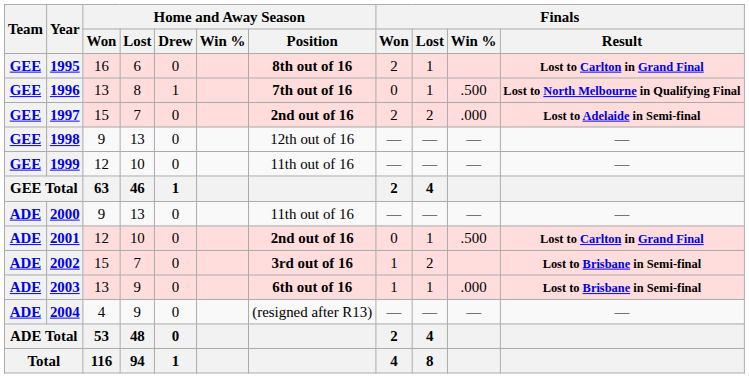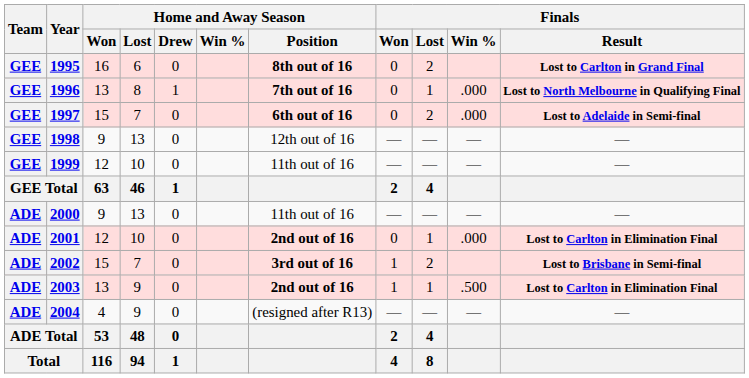 <table class="wikitable" style="font-size: 95%; text-align:center;">
 <tr>
 <th rowspan="2">Team</th>
 <th rowspan="2">Year</th>
 <th colspan="5">Home and Away Season</th>
 <th colspan="4">Finals</th>
 </tr>
 <tr>
 <th>Won</th>
 <th>Lost</th>
 <th>Drew</th>
 <th>Win %</th>
 <th>Position</th>
 <th>Won</th>
 <th>Lost</th>
 <th>Win %</th>
 <th>Result</th>
 </tr>
 <tr ! style="background:#fdd;">
 <th><a href='#'>GEE</a></th>
 <th><a href='#'>1995</a></th>
 <td>16</td>
 <td>6</td>
 <td>0</td>
 <td></td>
 <td><strong>8th out of 16</strong></td>
+<td>0</td>
 <td>2</td>
-<td>1</td>
 <td></td>
 <td><small><strong>Lost to <a href='#'>Carlton</a> in <a href='#'>Grand Final</a></strong></small></td>
 </tr>
 <tr ! style="background:#fdd;">
 <th><a href='#'>GEE</a></th>
 <th><a href='#'>1996</a></th>
 <td>13</td>
 <td>8</td>
 <td>1</td>
 <td></td>
 <td><strong>7th out of 16</strong></td>
 <td>0</td>
 <td>1</td>
-<td>.500</td>
+<td>.000</td>
 <td><small><strong>Lost to <a href='#'>North Melbourne</a> in Qualifying Final</strong></small></td>
 </tr>
 <tr ! style="background:#fdd;">
 <th><a href='#'>GEE</a></th>
 <th><a href='#'>1997</a></th>
 <td>15</td>
 <td>7</td>
 <td>0</td>
 <td></td>
-<td><strong>2nd out of 16</strong></td>
-<td>2</td>
+<td><strong>6th out of 16</strong></td>
+<td>0</td>
 <td>2</td>
 <td>.000</td>
 <td><small><strong>Lost to <a href='#'>Adelaide</a> in Semi-final</strong></small></td>
 </tr>
 <tr>
 <th><a href='#'>GEE</a></th>
 <th><a href='#'>1998</a></th>
 <td>9</td>
 <td>13</td>
 <td>0</td>
 <td></td>
 <td>12th out of 16</td>
 <td>—</td>
 <td>—</td>
 <td>—</td>
 <td>—</td>
 </tr>
 <tr>
 <th><a href='#'>GEE</a></th>
 <th><a href='#'>1999</a></th>
 <td>12</td>
 <td>10</td>
 <td>0</td>
 <td></td>
 <td>11th out of 16</td>
 <td>—</td>
 <td>—</td>
 <td>—</td>
 <td>—</td>
 </tr>
 <tr>
 <th colspan="2">GEE Total</th>
 <th>63</th>
 <th>46</th>
 <th>1</th>
 <th></th>
 <th></th>
 <th>2</th>
 <th>4</th>
 <th></th>
 <th></th>
 </tr>
 <tr>
 <th><a href='#'>ADE</a></th>
 <th><a href='#'>2000</a></th>
 <td>9</td>
 <td>13</td>
 <td>0</td>
 <td></td>
 <td>11th out of 16</td>
 <td>—</td>
 <td>—</td>
 <td>—</td>
 <td>—</td>
 </tr>
 <tr ! style="background:#fdd;">
 <th><a href='#'>ADE</a></th>
 <th><a href='#'>2001</a></th>
 <td>12</td>
 <td>10</td>
 <td>0</td>
 <td></td>
 <td><strong>2nd out of 16</strong></td>
 <td>0</td>
 <td>1</td>
-<td>.500</td>
-<td><small><strong>Lost to <a href='#'>Carlton</a> in <a href='#'>Grand Final</a></strong></small></td>
+<td>.000</td>
+<td><small><strong>Lost to <a href='#'>Carlton</a> in Elimination Final</strong></small></td>
 </tr>
 <tr ! style="background:#fdd;">
 <th><a href='#'>ADE</a></th>
 <th><a href='#'>2002</a></th>
 <td>15</td>
 <td>7</td>
 <td>0</td>
 <td></td>
 <td><strong>3rd out of 16</strong></td>
 <td>1</td>
 <td>2</td>
 <td></td>
 <td><small><strong>Lost to <a href='#'>Brisbane</a> in Semi-final</strong></small></td>
 </tr>
 <tr ! style="background:#fdd;">
 <th><a href='#'>ADE</a></th>
 <th><a href='#'>2003</a></th>
 <td>13</td>
 <td>9</td>
 <td>0</td>
 <td></td>
-<td><strong>6th out of 16</strong></td>
+<td><strong>2nd out of 16</strong></td>
 <td>1</td>
 <td>1</td>
-<td>.000</td>
-<td><small><strong>Lost to <a href='#'>Brisbane</a> in Semi-final</strong></small></td>
+<td>.500</td>
+<td><small><strong>Lost to <a href='#'>Carlton</a> in Elimination Final</strong></small></td>
 </tr>
 <tr>
 <th><a href='#'>ADE</a></th>
 <th><a href='#'>2004</a></th>
 <td>4</td>
 <td>9</td>
 <td>0</td>
 <td></td>
 <td>(resigned after R13)</td>
 <td>—</td>
 <td>—</td>
 <td>—</td>
 <td>—</td>
 </tr>
 <tr>
 <th colspan="2">ADE Total</th>
 <th>53</th>
 <th>48</th>
 <th>0</th>
 <th></th>
 <th></th>
 <th>2</th>
 <th>4</th>
 <th></th>
 <th></th>
 </tr>
 <tr>
 <th colspan="2">Total</th>
 <th>116</th>
 <th>94</th>
 <th>1</th>
 <th></th>
 <th></th>
 <th>4</th>
 <th>8</th>
 <th></th>
 <th></th>
 </tr>
 </table>
